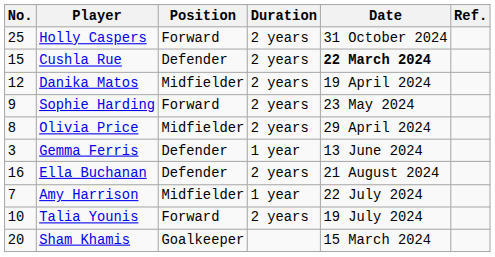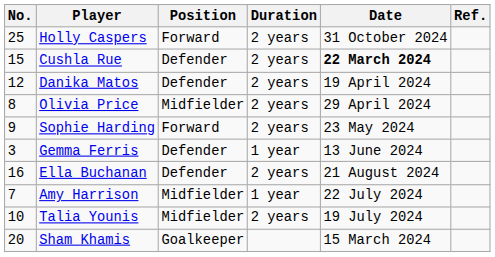 <table class="wikitable">
 <tr>
 <th>No.</th>
 <th>Player</th>
 <th>Position</th>
 <th>Duration</th>
 <th>Date</th>
 <th>Ref.</th>
 </tr>
 <tr>
 <td>25</td>
 <td><a href='#'>Holly Caspers</a></td>
 <td>Forward</td>
 <td>2 years</td>
 <td>31 October 2024</td>
 <td></td>
 </tr>
 <tr>
 <td>15</td>
 <td><a href='#'>Cushla Rue</a></td>
 <td>Defender</td>
 <td>2 years</td>
 <td><strong>22 March 2024</strong></td>
 <td></td>
 </tr>
 <tr>
 <td>12</td>
 <td><a href='#'>Danika Matos</a></td>
+<td>Defender</td>
+<td>2 years</td>
+<td>19 April 2024</td>
+<td></td>
+</tr>
+<tr>
+<td>8</td>
+<td><a href='#'>Olivia Price</a></td>
 <td>Midfielder</td>
 <td>2 years</td>
-<td>19 April 2024</td>
+<td>29 April 2024</td>
 <td></td>
 </tr>
 <tr>
 <td>9</td>
 <td><a href='#'>Sophie Harding</a></td>
 <td>Forward</td>
 <td>2 years</td>
 <td>23 May 2024</td>
-<td></td>
-</tr>
-<tr>
-<td>8</td>
-<td><a href='#'>Olivia Price</a></td>
-<td>Midfielder</td>
-<td>2 years</td>
-<td>29 April 2024</td>
 <td></td>
 </tr>
 <tr>
 <td>3</td>
 <td><a href='#'>Gemma Ferris</a></td>
 <td>Defender</td>
 <td>1 year</td>
 <td>13 June 2024</td>
 <td></td>
 </tr>
 <tr>
 <td>16</td>
 <td><a href='#'>Ella Buchanan</a></td>
 <td>Defender</td>
 <td>2 years</td>
 <td>21 August 2024</td>
 <td></td>
 </tr>
 <tr>
 <td>7</td>
 <td><a href='#'>Amy Harrison</a></td>
 <td>Midfielder</td>
 <td>1 year</td>
 <td>22 July 2024</td>
 <td></td>
 </tr>
 <tr>
 <td>10</td>
 <td><a href='#'>Talia Younis</a></td>
-<td>Forward</td>
+<td>Midfielder</td>
 <td>2 years</td>
 <td>19 July 2024</td>
 <td></td>
 </tr>
 <tr>
 <td>20</td>
 <td><a href='#'>Sham Khamis</a></td>
 <td>Goalkeeper</td>
 <td></td>
 <td>15 March 2024</td>
 <td></td>
 </tr>
 </table>
